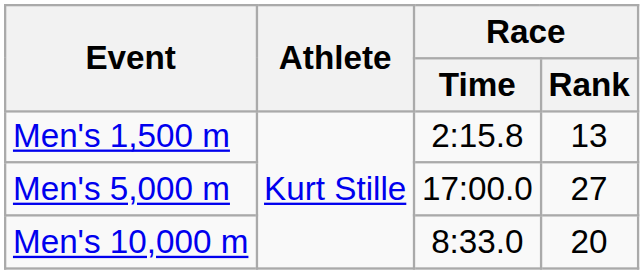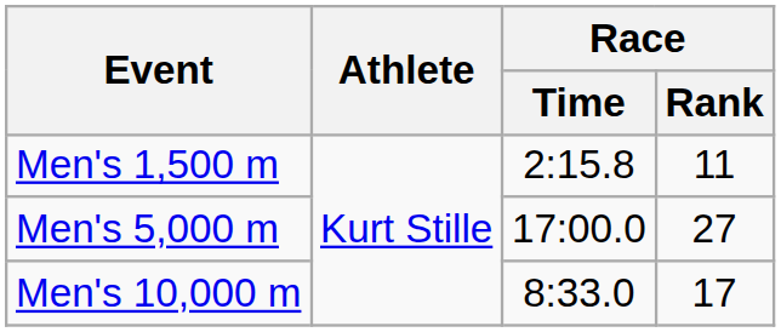 <table class="wikitable" border="1" style="font-size:90%">
 <tr>
 <th rowspan=2>Event</th>
 <th rowspan=2>Athlete</th>
 <th colspan=2>Race</th>
 </tr>
 <tr>
 <th>Time</th>
 <th>Rank</th>
 </tr>
 <tr>
 <td><a href='#'>Men's 1,500 m</a></td>
 <td rowspan=3><a href='#'>Kurt Stille</a></td>
 <td align=center>2:15.8</td>
-<td align=center>13</td>
+<td align=center>11</td>
 </tr>
 <tr>
 <td><a href='#'>Men's 5,000 m</a></td>
 <td align=center>17:00.0</td>
 <td align=center>27</td>
 </tr>
 <tr>
 <td><a href='#'>Men's 10,000 m</a></td>
 <td align=center>8:33.0</td>
-<td align=center>20</td>
+<td align=center>17</td>
 </tr>
 </table>
